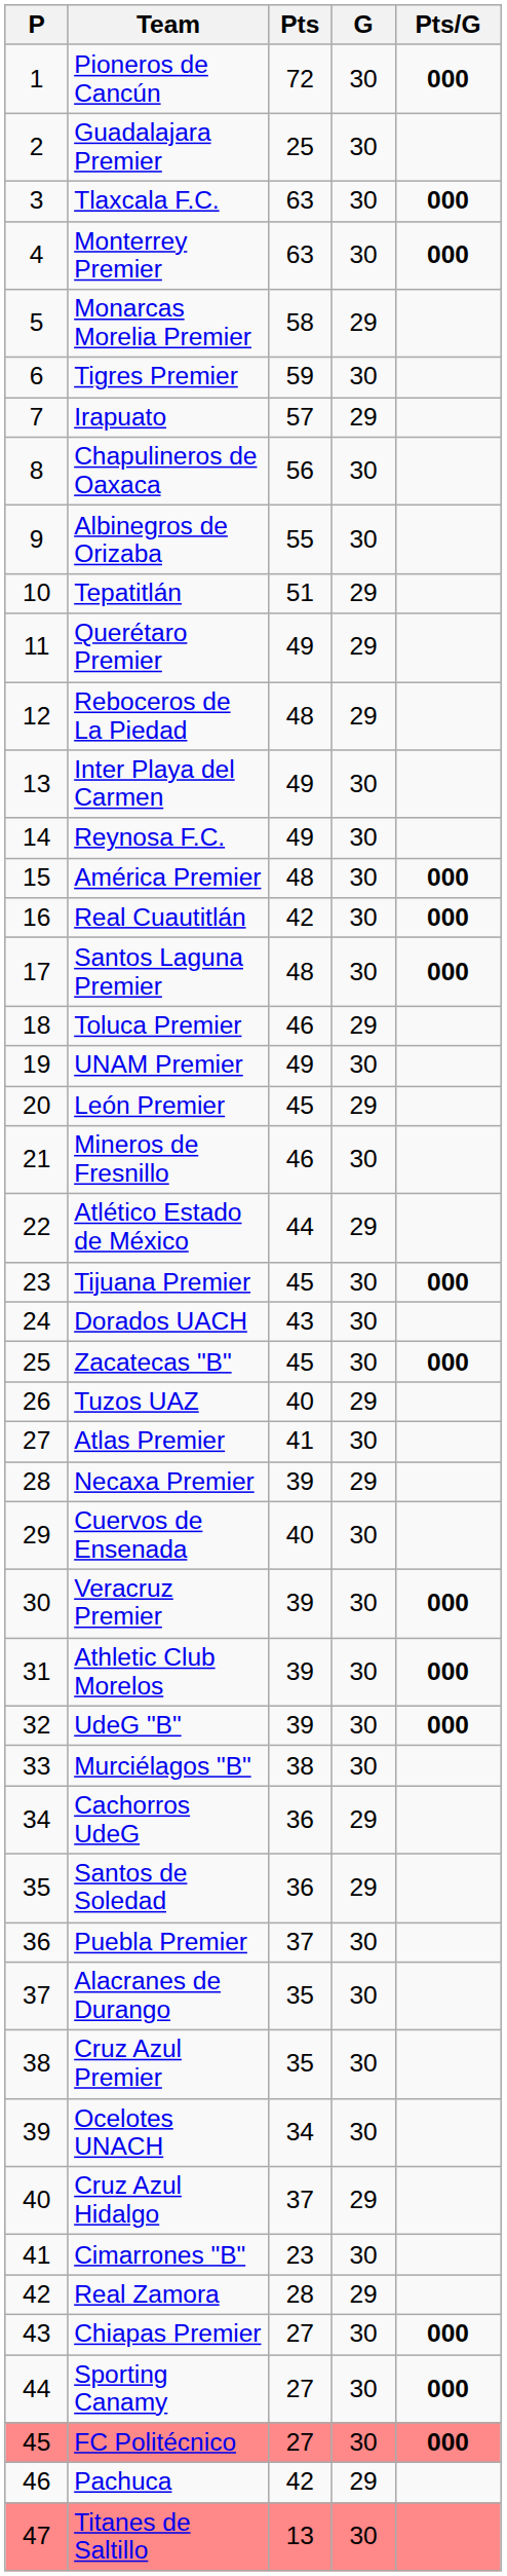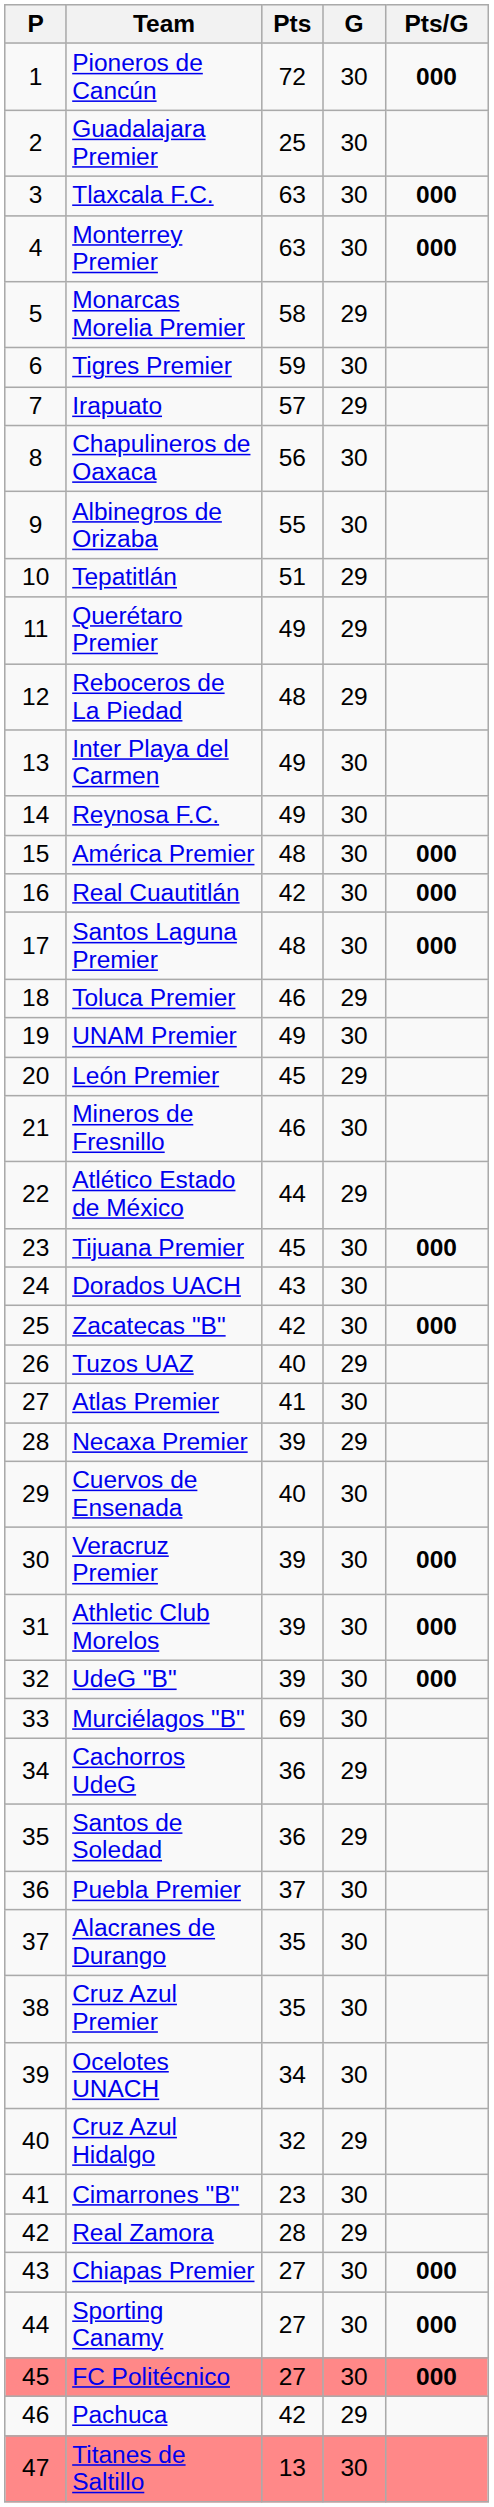 <table class="wikitable" style="text-align: center;">
 <tr>
 <th width=33>P</th>
 <th width=120>Team</th>
 <th width=33>Pts</th>
 <th width=33>G</th>
 <th width=60>Pts/G</th>
 </tr>
 <tr>
 <td>1</td>
 <td align=left><a href='#'>Pioneros de Cancún</a></td>
 <td>72</td>
 <td>30</td>
 <td><strong>000</strong></td>
 </tr>
 <tr>
 <td>2</td>
 <td align=left><a href='#'>Guadalajara Premier</a></td>
 <td>25</td>
 <td>30</td>
 <td><strong></strong></td>
 </tr>
 <tr>
 <td>3</td>
 <td align=left><a href='#'>Tlaxcala F.C.</a></td>
 <td>63</td>
 <td>30</td>
 <td><strong>000</strong></td>
 </tr>
 <tr>
 <td>4</td>
 <td align=left><a href='#'>Monterrey Premier</a></td>
 <td>63</td>
 <td>30</td>
 <td><strong>000</strong></td>
 </tr>
 <tr>
 <td>5</td>
 <td align=left><a href='#'>Monarcas Morelia Premier</a></td>
 <td>58</td>
 <td>29</td>
 <td><strong></strong></td>
 </tr>
 <tr>
 <td>6</td>
 <td align=left><a href='#'>Tigres Premier</a></td>
 <td>59</td>
 <td>30</td>
 <td><strong></strong></td>
 </tr>
 <tr>
 <td>7</td>
 <td align=left><a href='#'>Irapuato</a></td>
 <td>57</td>
 <td>29</td>
 <td><strong></strong></td>
 </tr>
 <tr>
 <td>8</td>
 <td align=left><a href='#'>Chapulineros de Oaxaca</a></td>
 <td>56</td>
 <td>30</td>
 <td><strong></strong></td>
 </tr>
 <tr>
 <td>9</td>
 <td align=left><a href='#'>Albinegros de Orizaba</a></td>
 <td>55</td>
 <td>30</td>
 <td><strong></strong></td>
 </tr>
 <tr>
 <td>10</td>
 <td align=left><a href='#'>Tepatitlán</a></td>
 <td>51</td>
 <td>29</td>
 <td><strong></strong></td>
 </tr>
 <tr>
 <td>11</td>
 <td align=left><a href='#'>Querétaro Premier</a></td>
 <td>49</td>
 <td>29</td>
 <td><strong></strong></td>
 </tr>
 <tr>
 <td>12</td>
 <td align=left><a href='#'>Reboceros de La Piedad</a></td>
 <td>48</td>
 <td>29</td>
 <td><strong></strong></td>
 </tr>
 <tr>
 <td>13</td>
 <td align=left><a href='#'>Inter Playa del Carmen</a></td>
 <td>49</td>
 <td>30</td>
 <td><strong></strong></td>
 </tr>
 <tr>
 <td>14</td>
 <td align=left><a href='#'>Reynosa F.C.</a></td>
 <td>49</td>
 <td>30</td>
 <td><strong></strong></td>
 </tr>
 <tr>
 <td>15</td>
 <td align=left><a href='#'>América Premier</a></td>
 <td>48</td>
 <td>30</td>
 <td><strong>000</strong></td>
 </tr>
 <tr>
 <td>16</td>
 <td align=left><a href='#'>Real Cuautitlán</a></td>
 <td>42</td>
 <td>30</td>
 <td><strong>000</strong></td>
 </tr>
 <tr>
 <td>17</td>
 <td align=left><a href='#'>Santos Laguna Premier</a></td>
 <td>48</td>
 <td>30</td>
 <td><strong>000</strong></td>
 </tr>
 <tr>
 <td>18</td>
 <td align=left><a href='#'>Toluca Premier</a></td>
 <td>46</td>
 <td>29</td>
 <td><strong></strong></td>
 </tr>
 <tr>
 <td>19</td>
 <td align=left><a href='#'>UNAM Premier</a></td>
 <td>49</td>
 <td>30</td>
 <td><strong></strong></td>
 </tr>
 <tr>
 <td>20</td>
 <td align=left><a href='#'>León Premier</a></td>
 <td>45</td>
 <td>29</td>
 <td><strong></strong></td>
 </tr>
 <tr>
 <td>21</td>
 <td align=left><a href='#'>Mineros de Fresnillo</a></td>
 <td>46</td>
 <td>30</td>
 <td><strong></strong></td>
 </tr>
 <tr>
 <td>22</td>
 <td align=left><a href='#'>Atlético Estado de México</a></td>
 <td>44</td>
 <td>29</td>
 <td><strong></strong></td>
 </tr>
 <tr>
 <td>23</td>
 <td align=left><a href='#'>Tijuana Premier</a></td>
 <td>45</td>
 <td>30</td>
 <td><strong>000</strong></td>
 </tr>
 <tr>
 <td>24</td>
 <td align=left><a href='#'>Dorados UACH</a></td>
 <td>43</td>
 <td>30</td>
 <td><strong></strong></td>
 </tr>
 <tr>
 <td>25</td>
 <td align=left><a href='#'>Zacatecas "B"</a></td>
-<td>45</td>
+<td>42</td>
 <td>30</td>
 <td><strong>000</strong></td>
 </tr>
 <tr>
 <td>26</td>
 <td align=left><a href='#'>Tuzos UAZ</a></td>
 <td>40</td>
 <td>29</td>
 <td><strong></strong></td>
 </tr>
 <tr>
 <td>27</td>
 <td align=left><a href='#'>Atlas Premier</a></td>
 <td>41</td>
 <td>30</td>
 <td><strong></strong></td>
 </tr>
 <tr>
 <td>28</td>
 <td align=left><a href='#'>Necaxa Premier</a></td>
 <td>39</td>
 <td>29</td>
 <td><strong></strong></td>
 </tr>
 <tr>
 <td>29</td>
 <td align=left><a href='#'>Cuervos de Ensenada</a></td>
 <td>40</td>
 <td>30</td>
 <td><strong></strong></td>
 </tr>
 <tr>
 <td>30</td>
 <td align=left><a href='#'>Veracruz Premier</a></td>
 <td>39</td>
 <td>30</td>
 <td><strong>000</strong></td>
 </tr>
 <tr>
 <td>31</td>
 <td align=left><a href='#'>Athletic Club Morelos</a></td>
 <td>39</td>
 <td>30</td>
 <td><strong>000</strong></td>
 </tr>
 <tr>
 <td>32</td>
 <td align=left><a href='#'>UdeG "B"</a></td>
 <td>39</td>
 <td>30</td>
 <td><strong>000</strong></td>
 </tr>
 <tr>
 <td>33</td>
 <td align=left><a href='#'>Murciélagos "B"</a></td>
-<td>38</td>
+<td>69</td>
 <td>30</td>
 <td><strong></strong></td>
 </tr>
 <tr>
 <td>34</td>
 <td align=left><a href='#'>Cachorros UdeG</a></td>
 <td>36</td>
 <td>29</td>
 <td><strong></strong></td>
 </tr>
 <tr>
 <td>35</td>
 <td align=left><a href='#'>Santos de Soledad</a></td>
 <td>36</td>
 <td>29</td>
 <td><strong></strong></td>
 </tr>
 <tr>
 <td>36</td>
 <td align=left><a href='#'>Puebla Premier</a></td>
 <td>37</td>
 <td>30</td>
 <td><strong></strong></td>
 </tr>
 <tr>
 <td>37</td>
 <td align=left><a href='#'>Alacranes de Durango</a></td>
 <td>35</td>
 <td>30</td>
 <td><strong></strong></td>
 </tr>
 <tr>
 <td>38</td>
 <td align=left><a href='#'>Cruz Azul Premier</a></td>
 <td>35</td>
 <td>30</td>
 <td><strong></strong></td>
 </tr>
 <tr>
 <td>39</td>
 <td align=left><a href='#'>Ocelotes UNACH</a></td>
 <td>34</td>
 <td>30</td>
 <td><strong></strong></td>
 </tr>
 <tr>
 <td>40</td>
 <td align=left><a href='#'>Cruz Azul Hidalgo</a></td>
-<td>37</td>
+<td>32</td>
 <td>29</td>
 <td><strong></strong></td>
 </tr>
 <tr>
 <td>41</td>
 <td align=left><a href='#'>Cimarrones "B"</a></td>
 <td>23</td>
 <td>30</td>
 <td><strong></strong></td>
 </tr>
 <tr>
 <td>42</td>
 <td align=left><a href='#'>Real Zamora</a></td>
 <td>28</td>
 <td>29</td>
 <td><strong></strong></td>
 </tr>
 <tr>
 <td>43</td>
 <td align=left><a href='#'>Chiapas Premier</a></td>
 <td>27</td>
 <td>30</td>
 <td><strong>000</strong></td>
 </tr>
 <tr>
 <td>44</td>
 <td align=left><a href='#'>Sporting Canamy</a></td>
 <td>27</td>
 <td>30</td>
 <td><strong>000</strong></td>
 </tr>
 <tr bgcolor=#FF8888>
 <td>45</td>
 <td align=left><a href='#'>FC Politécnico</a></td>
 <td>27</td>
 <td>30</td>
 <td><strong>000</strong></td>
 </tr>
 <tr>
 <td>46</td>
 <td align=left><a href='#'>Pachuca</a></td>
 <td>42</td>
 <td>29</td>
 <td><strong></strong></td>
 </tr>
 <tr bgcolor=#FF8888>
 <td>47</td>
 <td align=left><a href='#'>Titanes de Saltillo</a></td>
 <td>13</td>
 <td>30</td>
 <td><strong></strong></td>
 </tr>
 </table>
